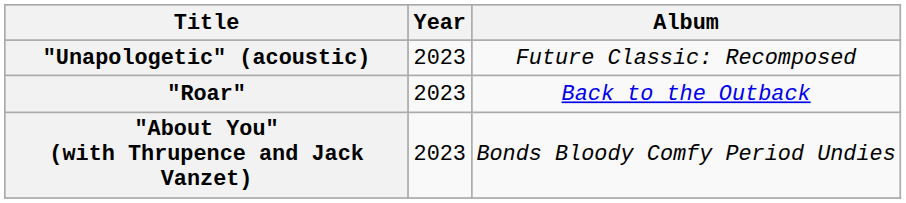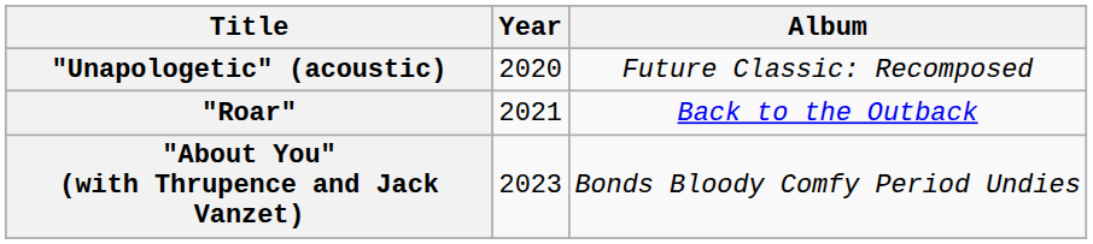 <table class="wikitable plainrowheaders" style="text-align:center;" border="1">
 <tr>
 <th scope="col" style="width:18em;">Title</th>
 <th scope="col">Year</th>
 <th scope="col">Album</th>
 </tr>
 <tr>
 <th scope="row">"Unapologetic" (acoustic)</th>
-<td>2023</td>
+<td>2020</td>
 <td><em>Future Classic: Recomposed</em></td>
 </tr>
 <tr>
 <th scope="row">"Roar"</th>
-<td>2023</td>
+<td>2021</td>
 <td><em><a href='#'>Back to the Outback</a></em></td>
 </tr>
 <tr>
 <th scope="row">"About You" <br>(with Thrupence and Jack Vanzet)</th>
 <td>2023</td>
 <td><em>Bonds Bloody Comfy Period Undies</em></td>
 </tr>
 </table>
